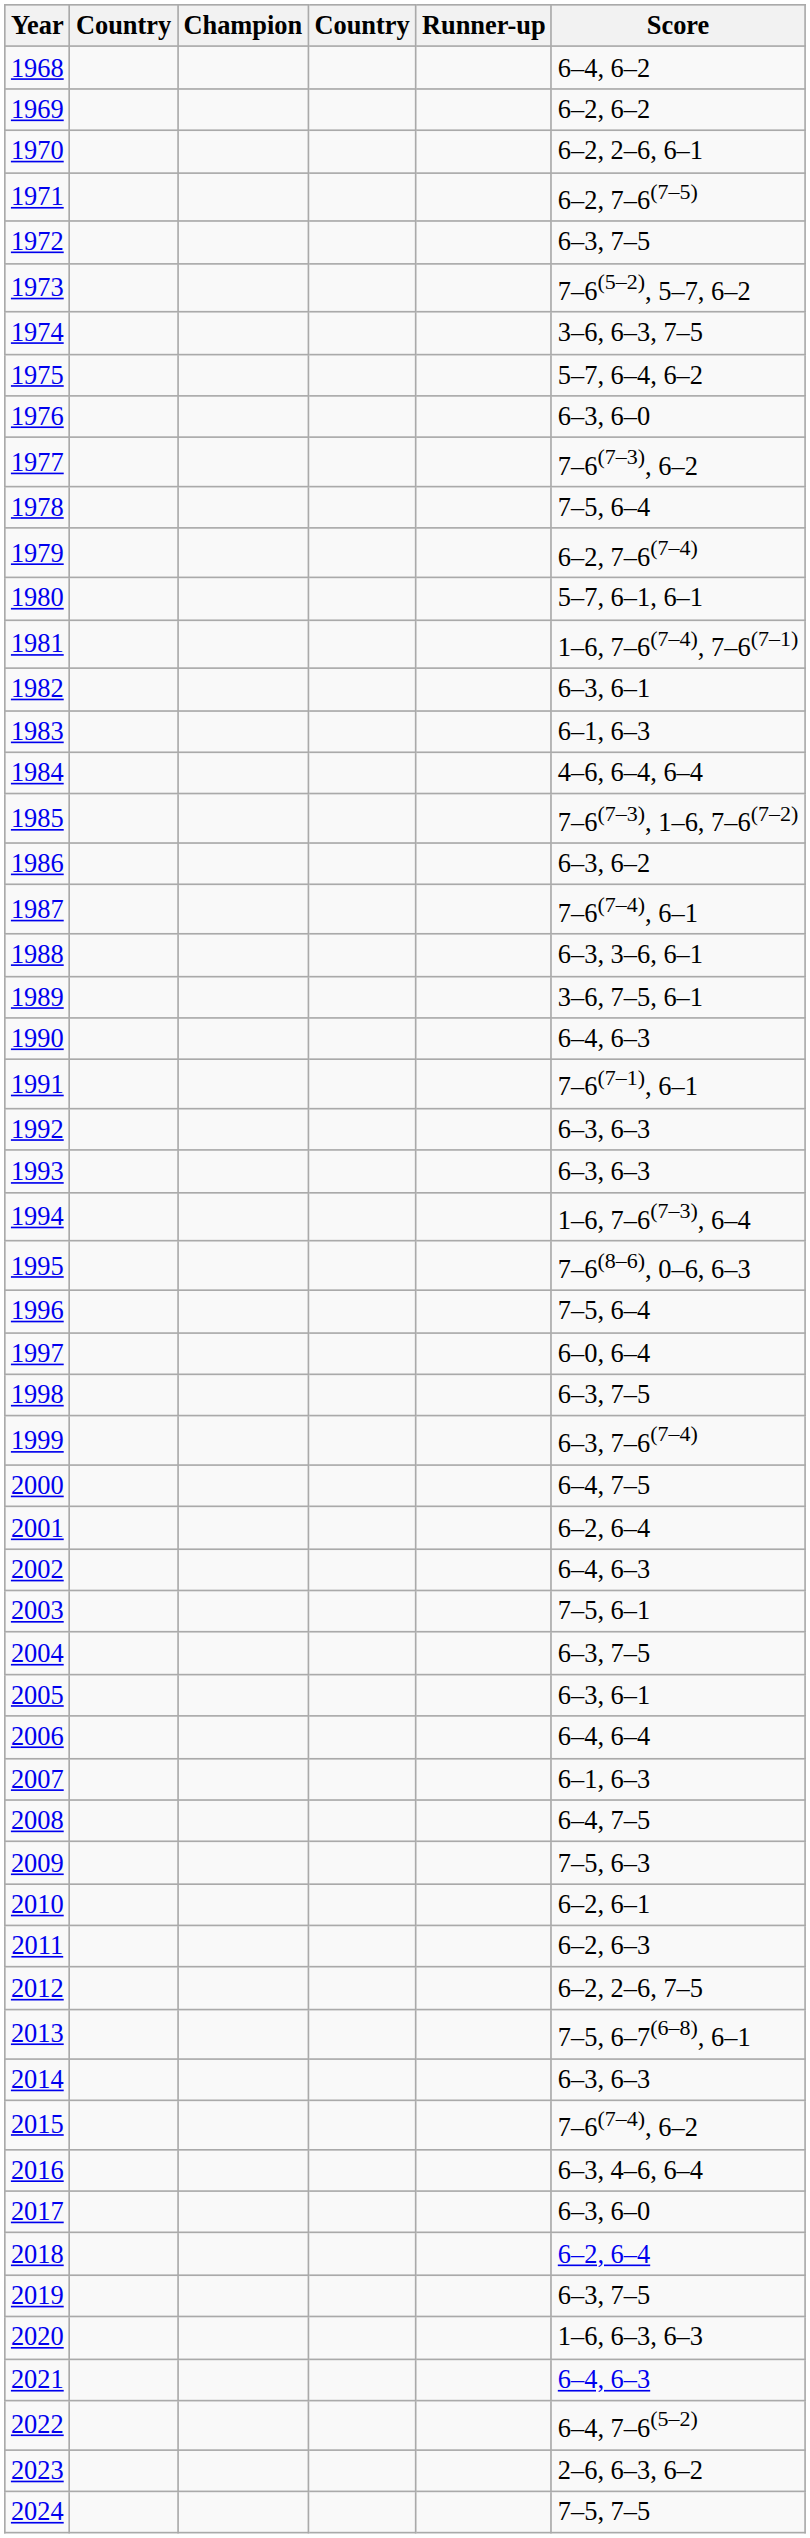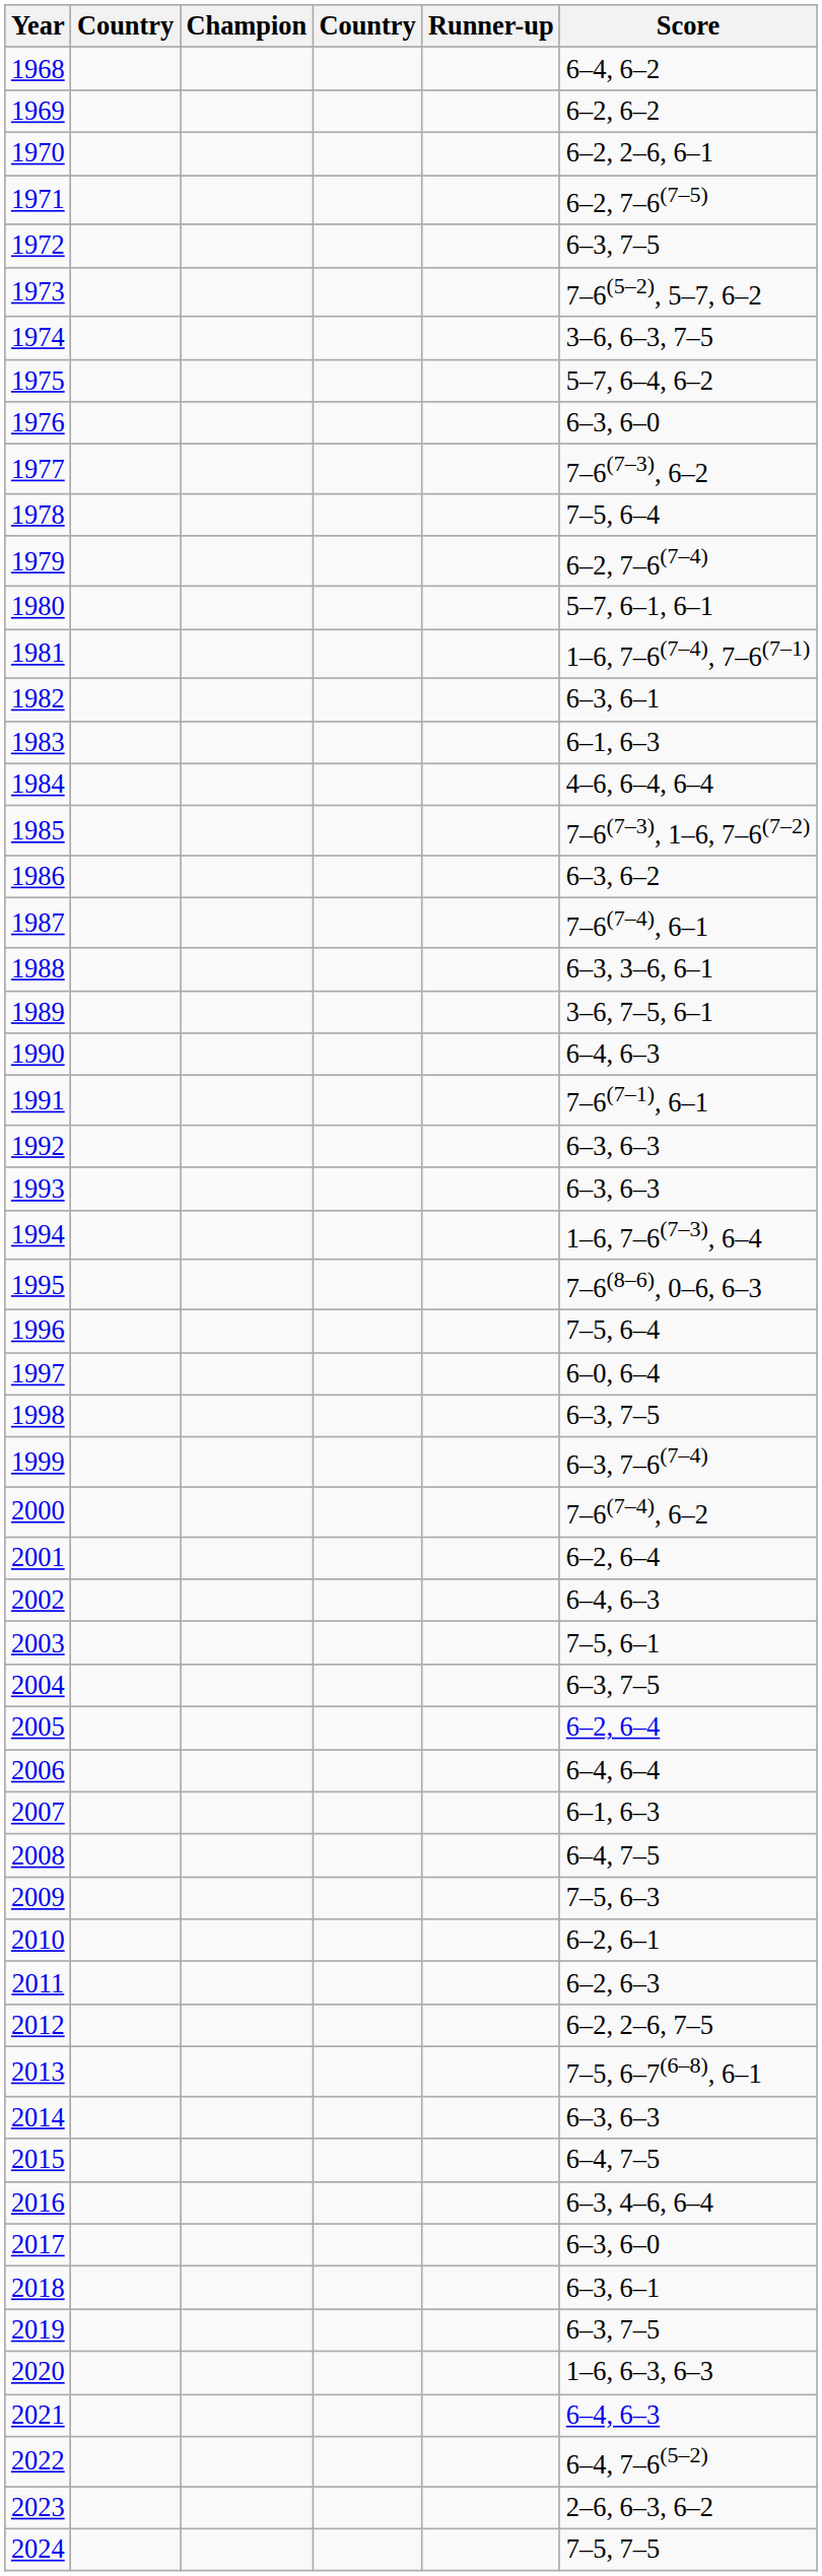 <table class="sortable wikitable">
 <tr>
 <th>Year</th>
 <th>Country</th>
 <th>Champion</th>
 <th>Country</th>
 <th>Runner-up</th>
 <th class="unsortable">Score</th>
 </tr>
 <tr>
 <td align=center><a href='#'>1968</a></td>
 <td></td>
 <td></td>
 <td></td>
 <td></td>
 <td>6–4, 6–2</td>
 </tr>
 <tr>
 <td align=center><a href='#'>1969</a></td>
 <td></td>
 <td> </td>
 <td></td>
 <td></td>
 <td>6–2, 6–2</td>
 </tr>
 <tr>
 <td align=center><a href='#'>1970</a></td>
 <td></td>
 <td> </td>
 <td></td>
 <td></td>
 <td>6–2, 2–6, 6–1</td>
 </tr>
 <tr>
 <td align=center><a href='#'>1971</a></td>
 <td></td>
 <td> </td>
 <td></td>
 <td></td>
 <td>6–2, 7–6<sup>(7–5)</sup></td>
 </tr>
 <tr>
 <td align=center><a href='#'>1972</a></td>
 <td></td>
 <td> </td>
 <td></td>
 <td></td>
 <td>6–3, 7–5</td>
 </tr>
 <tr>
 <td align=center><a href='#'>1973</a></td>
 <td></td>
 <td> </td>
 <td></td>
 <td></td>
 <td>7–6<sup>(5–2)</sup>, 5–7, 6–2</td>
 </tr>
 <tr>
 <td align=center><a href='#'>1974</a></td>
 <td></td>
 <td> </td>
 <td></td>
 <td></td>
 <td>3–6, 6–3, 7–5</td>
 </tr>
 <tr>
 <td align=center><a href='#'>1975</a></td>
 <td></td>
 <td></td>
 <td></td>
 <td></td>
 <td>5–7, 6–4, 6–2</td>
 </tr>
 <tr>
 <td align=center><a href='#'>1976</a></td>
 <td></td>
 <td> </td>
 <td></td>
 <td></td>
 <td>6–3, 6–0</td>
 </tr>
 <tr>
 <td align=center><a href='#'>1977</a></td>
 <td></td>
 <td> </td>
 <td></td>
 <td></td>
 <td>7–6<sup>(7–3)</sup>, 6–2</td>
 </tr>
 <tr>
 <td align=center><a href='#'>1978</a></td>
 <td></td>
 <td> </td>
 <td></td>
 <td></td>
 <td>7–5, 6–4</td>
 </tr>
 <tr>
 <td align=center><a href='#'>1979</a></td>
 <td></td>
 <td></td>
 <td></td>
 <td></td>
 <td>6–2, 7–6<sup>(7–4)</sup></td>
 </tr>
 <tr>
 <td align=center><a href='#'>1980</a></td>
 <td></td>
 <td> </td>
 <td></td>
 <td></td>
 <td>5–7, 6–1, 6–1</td>
 </tr>
 <tr>
 <td align=center><a href='#'>1981</a></td>
 <td></td>
 <td> </td>
 <td></td>
 <td></td>
 <td>1–6, 7–6<sup>(7–4)</sup>, 7–6<sup>(7–1)</sup></td>
 </tr>
 <tr>
 <td align=center><a href='#'>1982</a></td>
 <td></td>
 <td> </td>
 <td></td>
 <td></td>
 <td>6–3, 6–1</td>
 </tr>
 <tr>
 <td align=center><a href='#'>1983</a></td>
 <td></td>
 <td></td>
 <td></td>
 <td></td>
 <td>6–1, 6–3</td>
 </tr>
 <tr>
 <td align=center><a href='#'>1984</a></td>
 <td></td>
 <td> </td>
 <td></td>
 <td></td>
 <td>4–6, 6–4, 6–4</td>
 </tr>
 <tr>
 <td align=center><a href='#'>1985</a></td>
 <td></td>
 <td></td>
 <td></td>
 <td></td>
 <td>7–6<sup>(7–3)</sup>, 1–6, 7–6<sup>(7–2)</sup></td>
 </tr>
 <tr>
 <td align=center><a href='#'>1986</a></td>
 <td></td>
 <td> </td>
 <td></td>
 <td></td>
 <td>6–3, 6–2</td>
 </tr>
 <tr>
 <td align=center><a href='#'>1987</a></td>
 <td></td>
 <td> </td>
 <td></td>
 <td></td>
 <td>7–6<sup>(7–4)</sup>, 6–1</td>
 </tr>
 <tr>
 <td align=center><a href='#'>1988</a></td>
 <td></td>
 <td></td>
 <td></td>
 <td></td>
 <td>6–3, 3–6, 6–1</td>
 </tr>
 <tr>
 <td align=center><a href='#'>1989</a></td>
 <td></td>
 <td> </td>
 <td></td>
 <td></td>
 <td>3–6, 7–5, 6–1</td>
 </tr>
 <tr>
 <td align=center><a href='#'>1990</a></td>
 <td></td>
 <td></td>
 <td></td>
 <td></td>
 <td>6–4, 6–3</td>
 </tr>
 <tr>
 <td align=center><a href='#'>1991</a></td>
 <td></td>
 <td></td>
 <td></td>
 <td></td>
 <td>7–6<sup>(7–1)</sup>, 6–1</td>
 </tr>
 <tr>
 <td align=center><a href='#'>1992</a></td>
 <td></td>
 <td> </td>
 <td></td>
 <td></td>
 <td>6–3, 6–3</td>
 </tr>
 <tr>
 <td align=center><a href='#'>1993</a></td>
 <td></td>
 <td> </td>
 <td></td>
 <td></td>
 <td>6–3, 6–3</td>
 </tr>
 <tr>
 <td align=center><a href='#'>1994</a></td>
 <td></td>
 <td></td>
 <td></td>
 <td></td>
 <td>1–6, 7–6<sup>(7–3)</sup>, 6–4</td>
 </tr>
 <tr>
 <td align=center><a href='#'>1995</a></td>
 <td></td>
 <td> </td>
 <td></td>
 <td></td>
 <td>7–6<sup>(8–6)</sup>, 0–6, 6–3</td>
 </tr>
 <tr>
 <td align=center><a href='#'>1996</a></td>
 <td></td>
 <td> </td>
 <td></td>
 <td></td>
 <td>7–5, 6–4</td>
 </tr>
 <tr>
 <td align=center><a href='#'>1997</a></td>
 <td></td>
 <td></td>
 <td></td>
 <td></td>
 <td>6–0, 6–4</td>
 </tr>
 <tr>
 <td align=center><a href='#'>1998</a></td>
 <td></td>
 <td></td>
 <td></td>
 <td></td>
 <td>6–3, 7–5</td>
 </tr>
 <tr>
 <td align=center><a href='#'>1999</a></td>
 <td></td>
 <td></td>
 <td></td>
 <td></td>
 <td>6–3, 7–6<sup>(7–4)</sup></td>
 </tr>
 <tr>
 <td align=center><a href='#'>2000</a></td>
 <td></td>
 <td></td>
 <td></td>
 <td></td>
-<td>6–4, 7–5</td>
+<td>7–6<sup>(7–4)</sup>, 6–2</td>
 </tr>
 <tr>
 <td align=center><a href='#'>2001</a></td>
 <td></td>
 <td> </td>
 <td></td>
 <td></td>
 <td>6–2, 6–4</td>
 </tr>
 <tr>
 <td align=center><a href='#'>2002</a></td>
 <td></td>
 <td> </td>
 <td></td>
 <td></td>
 <td>6–4, 6–3</td>
 </tr>
 <tr>
 <td align=center><a href='#'>2003</a></td>
 <td></td>
 <td></td>
 <td></td>
 <td></td>
 <td>7–5, 6–1</td>
 </tr>
 <tr>
 <td align=center><a href='#'>2004</a></td>
 <td></td>
 <td></td>
 <td></td>
 <td></td>
 <td>6–3, 7–5</td>
 </tr>
 <tr>
 <td align=center><a href='#'>2005</a></td>
 <td></td>
 <td></td>
 <td></td>
 <td></td>
-<td>6–3, 6–1</td>
+<td><a href='#'>6–2, 6–4</a></td>
 </tr>
 <tr>
 <td align=center><a href='#'>2006</a></td>
 <td></td>
 <td></td>
 <td></td>
 <td></td>
 <td>6–4, 6–4</td>
 </tr>
 <tr>
 <td align=center><a href='#'>2007</a></td>
 <td></td>
 <td> </td>
 <td></td>
 <td></td>
 <td>6–1, 6–3</td>
 </tr>
 <tr>
 <td align=center><a href='#'>2008</a></td>
 <td></td>
 <td> </td>
 <td></td>
 <td></td>
 <td>6–4, 7–5</td>
 </tr>
 <tr>
 <td align=center><a href='#'>2009</a></td>
 <td></td>
 <td> </td>
 <td></td>
 <td></td>
 <td>7–5, 6–3</td>
 </tr>
 <tr>
 <td align=center><a href='#'>2010</a></td>
 <td></td>
 <td> </td>
 <td></td>
 <td></td>
 <td>6–2, 6–1</td>
 </tr>
 <tr>
 <td align=center><a href='#'>2011</a></td>
 <td></td>
 <td></td>
 <td></td>
 <td></td>
 <td>6–2, 6–3</td>
 </tr>
 <tr>
 <td align=center><a href='#'>2012</a></td>
 <td></td>
 <td> </td>
 <td></td>
 <td></td>
 <td>6–2, 2–6, 7–5</td>
 </tr>
 <tr>
 <td align=center><a href='#'>2013</a></td>
 <td></td>
 <td> </td>
 <td></td>
 <td></td>
 <td>7–5, 6–7<sup>(6–8)</sup>, 6–1</td>
 </tr>
 <tr>
 <td align=center><a href='#'>2014</a></td>
 <td></td>
 <td> </td>
 <td></td>
 <td></td>
 <td>6–3, 6–3</td>
 </tr>
 <tr>
 <td align=center><a href='#'>2015</a></td>
 <td></td>
 <td></td>
 <td></td>
 <td></td>
-<td>7–6<sup>(7–4)</sup>, 6–2</td>
+<td>6–4, 7–5</td>
 </tr>
 <tr>
 <td align=center><a href='#'>2016</a></td>
 <td></td>
 <td></td>
 <td></td>
 <td></td>
 <td>6–3, 4–6, 6–4</td>
 </tr>
 <tr>
 <td align=center><a href='#'>2017</a></td>
 <td></td>
 <td></td>
 <td></td>
 <td></td>
 <td>6–3, 6–0</td>
 </tr>
 <tr>
 <td align=center><a href='#'>2018</a></td>
 <td></td>
 <td></td>
 <td></td>
 <td></td>
-<td><a href='#'>6–2, 6–4</a></td>
+<td>6–3, 6–1</td>
 </tr>
 <tr>
 <td align=center><a href='#'>2019</a></td>
 <td></td>
 <td></td>
 <td></td>
 <td></td>
 <td>6–3, 7–5</td>
 </tr>
 <tr>
 <td align=center><a href='#'>2020</a></td>
 <td></td>
 <td> </td>
 <td></td>
 <td></td>
 <td>1–6, 6–3, 6–3</td>
 </tr>
 <tr>
 <td align=center><a href='#'>2021</a></td>
 <td></td>
 <td></td>
 <td></td>
 <td></td>
 <td><a href='#'>6–4, 6–3</a></td>
 </tr>
 <tr>
 <td align=center><a href='#'>2022</a></td>
 <td></td>
 <td></td>
 <td></td>
 <td></td>
 <td>6–4, 7–6<sup>(5–2)</sup></td>
 </tr>
 <tr>
 <td align=center><a href='#'>2023</a></td>
 <td></td>
 <td></td>
 <td></td>
 <td></td>
 <td>2–6, 6–3, 6–2</td>
 </tr>
 <tr>
 <td align=center><a href='#'>2024</a></td>
 <td></td>
 <td></td>
 <td></td>
 <td></td>
 <td>7–5, 7–5</td>
 </tr>
 </table>
